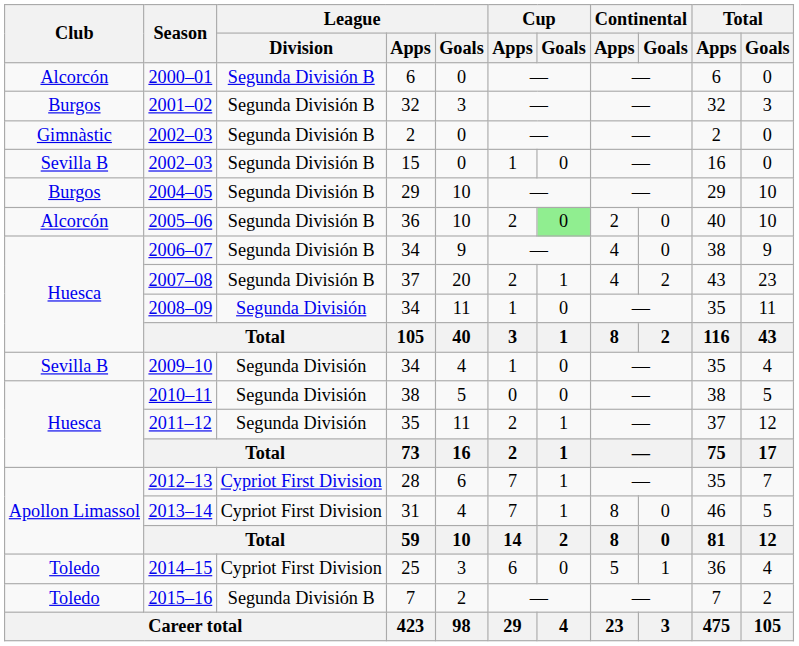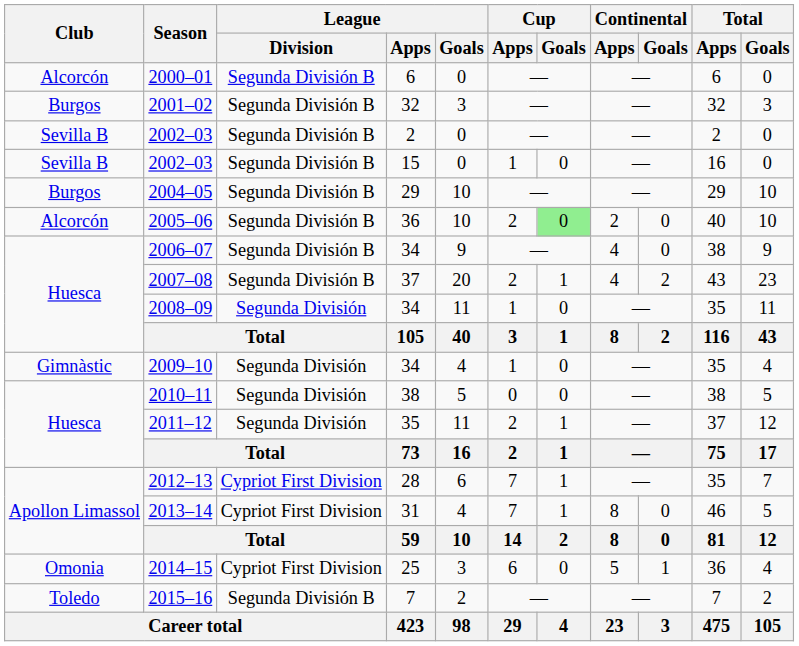 <table class="wikitable" style="text-align: center;">
 <tr>
 <th rowspan="2">Club</th>
 <th rowspan="2">Season</th>
 <th colspan="3">League</th>
 <th colspan="2">Cup</th>
 <th colspan="2">Continental</th>
 <th colspan="2">Total</th>
 </tr>
 <tr>
 <th>Division</th>
 <th>Apps</th>
 <th>Goals</th>
 <th>Apps</th>
 <th>Goals</th>
 <th>Apps</th>
 <th>Goals</th>
 <th>Apps</th>
 <th>Goals</th>
 </tr>
 <tr>
 <td rowspan="1"><a href='#'>Alcorcón</a></td>
 <td><a href='#'>2000–01</a></td>
 <td><a href='#'>Segunda División B</a></td>
 <td>6</td>
 <td>0</td>
 <td colspan="2">—</td>
 <td colspan="2">—</td>
 <td>6</td>
 <td>0</td>
 </tr>
 <tr>
 <td rowspan="1"><a href='#'>Burgos</a></td>
 <td><a href='#'>2001–02</a></td>
 <td>Segunda División B</td>
 <td>32</td>
 <td>3</td>
 <td colspan="2">—</td>
 <td colspan="2">—</td>
 <td>32</td>
 <td>3</td>
 </tr>
 <tr>
-<td rowspan="1"><a href='#'>Gimnàstic</a></td>
+<td rowspan="1"><a href='#'>Sevilla B</a></td>
 <td><a href='#'>2002–03</a></td>
 <td>Segunda División B</td>
 <td>2</td>
 <td>0</td>
 <td colspan="2">—</td>
 <td colspan="2">—</td>
 <td>2</td>
 <td>0</td>
 </tr>
 <tr>
 <td rowspan="1"><a href='#'>Sevilla B</a></td>
 <td><a href='#'>2002–03</a></td>
 <td>Segunda División B</td>
 <td>15</td>
 <td>0</td>
 <td>1</td>
 <td>0</td>
 <td colspan="2">—</td>
 <td>16</td>
 <td>0</td>
 </tr>
 <tr>
 <td rowspan="1"><a href='#'>Burgos</a></td>
 <td><a href='#'>2004–05</a></td>
 <td>Segunda División B</td>
 <td>29</td>
 <td>10</td>
 <td colspan="2">—</td>
 <td colspan="2">—</td>
 <td>29</td>
 <td>10</td>
 </tr>
 <tr>
 <td rowspan="1"><a href='#'>Alcorcón</a></td>
 <td><a href='#'>2005–06</a></td>
 <td>Segunda División B</td>
 <td>36</td>
 <td>10</td>
 <td>2</td>
 <td style="background: lightgreen;">0</td>
 <td>2</td>
 <td>0</td>
 <td>40</td>
 <td>10</td>
 </tr>
 <tr>
 <td rowspan="4"><a href='#'>Huesca</a></td>
 <td><a href='#'>2006–07</a></td>
 <td>Segunda División B</td>
 <td>34</td>
 <td>9</td>
 <td colspan="2">—</td>
 <td>4</td>
 <td>0</td>
 <td>38</td>
 <td>9</td>
 </tr>
 <tr>
 <td><a href='#'>2007–08</a></td>
 <td>Segunda División B</td>
 <td>37</td>
 <td>20</td>
 <td>2</td>
 <td>1</td>
 <td>4</td>
 <td>2</td>
 <td>43</td>
 <td>23</td>
 </tr>
 <tr>
 <td><a href='#'>2008–09</a></td>
 <td><a href='#'>Segunda División</a></td>
 <td>34</td>
 <td>11</td>
 <td>1</td>
 <td>0</td>
 <td colspan="2">—</td>
 <td>35</td>
 <td>11</td>
 </tr>
 <tr>
 <th colspan="2">Total</th>
 <th>105</th>
 <th>40</th>
 <th>3</th>
 <th>1</th>
 <th>8</th>
 <th>2</th>
 <th>116</th>
 <th>43</th>
 </tr>
 <tr>
-<td rowspan="1"><a href='#'>Sevilla B</a></td>
+<td rowspan="1"><a href='#'>Gimnàstic</a></td>
 <td><a href='#'>2009–10</a></td>
 <td>Segunda División</td>
 <td>34</td>
 <td>4</td>
 <td>1</td>
 <td>0</td>
 <td colspan="2">—</td>
 <td>35</td>
 <td>4</td>
 </tr>
 <tr>
 <td rowspan="3"><a href='#'>Huesca</a></td>
 <td><a href='#'>2010–11</a></td>
 <td>Segunda División</td>
 <td>38</td>
 <td>5</td>
 <td>0</td>
 <td>0</td>
 <td colspan="2">—</td>
 <td>38</td>
 <td>5</td>
 </tr>
 <tr>
 <td><a href='#'>2011–12</a></td>
 <td>Segunda División</td>
 <td>35</td>
 <td>11</td>
 <td>2</td>
 <td>1</td>
 <td colspan="2">—</td>
 <td>37</td>
 <td>12</td>
 </tr>
 <tr>
 <th colspan="2">Total</th>
 <th>73</th>
 <th>16</th>
 <th>2</th>
 <th>1</th>
 <th colspan="2">—</th>
 <th>75</th>
 <th>17</th>
 </tr>
 <tr>
 <td rowspan="3"><a href='#'>Apollon Limassol</a></td>
 <td><a href='#'>2012–13</a></td>
 <td><a href='#'>Cypriot First Division</a></td>
 <td>28</td>
 <td>6</td>
 <td>7</td>
 <td>1</td>
 <td colspan="2">—</td>
 <td>35</td>
 <td>7</td>
 </tr>
 <tr>
 <td><a href='#'>2013–14</a></td>
 <td>Cypriot First Division</td>
 <td>31</td>
 <td>4</td>
 <td>7</td>
 <td>1</td>
 <td>8</td>
 <td>0</td>
 <td>46</td>
 <td>5</td>
 </tr>
 <tr>
 <th colspan="2">Total</th>
 <th>59</th>
 <th>10</th>
 <th>14</th>
 <th>2</th>
 <th>8</th>
 <th>0</th>
 <th>81</th>
 <th>12</th>
 </tr>
 <tr>
-<td><a href='#'>Toledo</a></td>
+<td><a href='#'>Omonia</a></td>
 <td><a href='#'>2014–15</a></td>
 <td>Cypriot First Division</td>
 <td>25</td>
 <td>3</td>
 <td>6</td>
 <td>0</td>
 <td>5</td>
 <td>1</td>
 <td>36</td>
 <td>4</td>
 </tr>
 <tr>
 <td><a href='#'>Toledo</a></td>
 <td><a href='#'>2015–16</a></td>
 <td>Segunda División B</td>
 <td>7</td>
 <td>2</td>
 <td colspan="2">—</td>
 <td colspan="2">—</td>
 <td>7</td>
 <td>2</td>
 </tr>
 <tr>
 <th colspan="3">Career total</th>
 <th>423</th>
 <th>98</th>
 <th>29</th>
 <th>4</th>
 <th>23</th>
 <th>3</th>
 <th>475</th>
 <th>105</th>
 </tr>
 </table>
